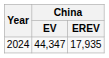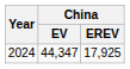 <table class="wikitable">
 <tr>
 <th rowspan="2">Year</th>
 <th colspan="2">China</th>
 </tr>
 <tr>
 <th>EV</th>
 <th>EREV</th>
 </tr>
 <tr>
 <td>2024</td>
 <td>44,347</td>
-<td>17,935</td>
+<td>17,925</td>
 </tr>
 </table>
